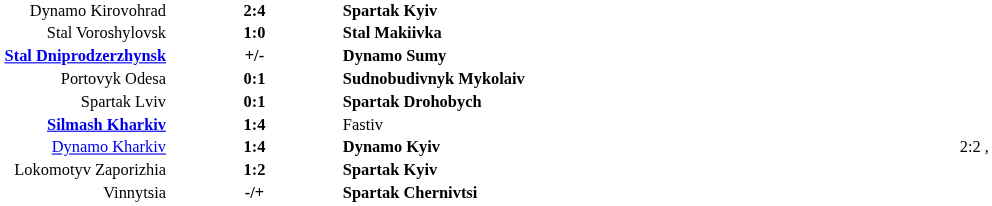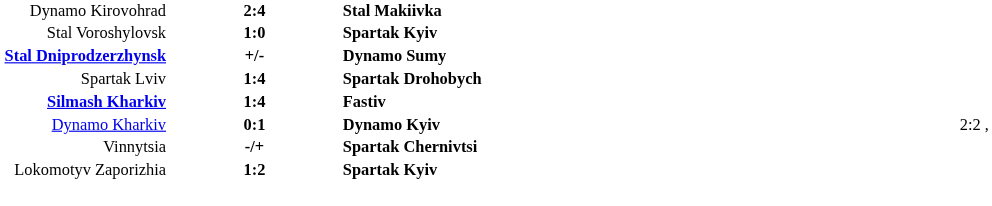 <table width=100% cellspacing=1>
 <tr>
 <th width=20%></th>
 <th width=12%></th>
 <th width=20%></th>
 <th></th>
 </tr>
 <tr style=font-size:90%>
 <td align=right>Dynamo Kirovohrad</td>
 <td align=center><strong>2:4</strong></td>
-<td><strong>Spartak Kyiv</strong></td>
+<td><strong>Stal Makiivka</strong></td>
 <td align=center></td>
 </tr>
 <tr style=font-size:90%>
 <td align=right>Stal Voroshylovsk</td>
 <td align=center><strong>1:0</strong></td>
-<td><strong>Stal Makiivka</strong></td>
+<td><strong>Spartak Kyiv</strong></td>
 <td align=center></td>
 </tr>
 <tr style=font-size:90%>
 <td align=right><strong><a href='#'>Stal Dniprodzerzhynsk</a></strong></td>
 <td align=center><strong>+/-</strong></td>
 <td><strong>Dynamo Sumy</strong></td>
 <td align=center></td>
 </tr>
 <tr style=font-size:90%>
-<td align=right>Portovyk Odesa</td>
-<td align=center><strong>0:1</strong></td>
-<td><strong>Sudnobudivnyk Mykolaiv</strong></td>
-<td align=center></td>
-</tr>
-<tr style=font-size:90%>
 <td align=right>Spartak Lviv</td>
-<td align=center><strong>0:1</strong></td>
+<td align=center><strong>1:4</strong></td>
 <td><strong>Spartak Drohobych</strong></td>
 <td align=center></td>
 </tr>
 <tr style=font-size:90%>
 <td align=right><strong><a href='#'>Silmash Kharkiv</a></strong></td>
 <td align=center><strong>1:4</strong></td>
-<td>Fastiv</td>
+<td><strong>Fastiv</strong></td>
 <td align=center></td>
 </tr>
 <tr style=font-size:90%>
 <td align=right><a href='#'>Dynamo Kharkiv</a></td>
-<td align=center><strong>1:4</strong></td>
+<td align=center><strong>0:1</strong></td>
 <td><strong>Dynamo Kyiv</strong></td>
 <td align=center>2:2 , </td>
+</tr>
+<tr style=font-size:90%>
+<td align=right>Vinnytsia</td>
+<td align=center><strong>-/+</strong></td>
+<td><strong>Spartak Chernivtsi</strong></td>
+<td align=center></td>
 </tr>
 <tr style=font-size:90%>
 <td align=right>Lokomotyv Zaporizhia</td>
 <td align=center><strong>1:2</strong></td>
 <td><strong>Spartak Kyiv</strong></td>
 <td align=center></td>
 </tr>
-<tr style=font-size:90%>
-<td align=right>Vinnytsia</td>
-<td align=center><strong>-/+</strong></td>
-<td><strong>Spartak Chernivtsi</strong></td>
-<td align=center></td>
-</tr>
 </table>
